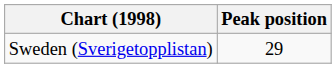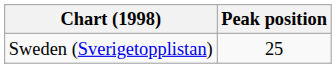 <table class="wikitable">
 <tr>
 <th>Chart (1998)</th>
 <th>Peak position</th>
 </tr>
 <tr>
 <td>Sweden (<a href='#'>Sverigetopplistan</a>)</td>
-<td align="center">29</td>
+<td align="center">25</td>
 </tr>
 </table>
